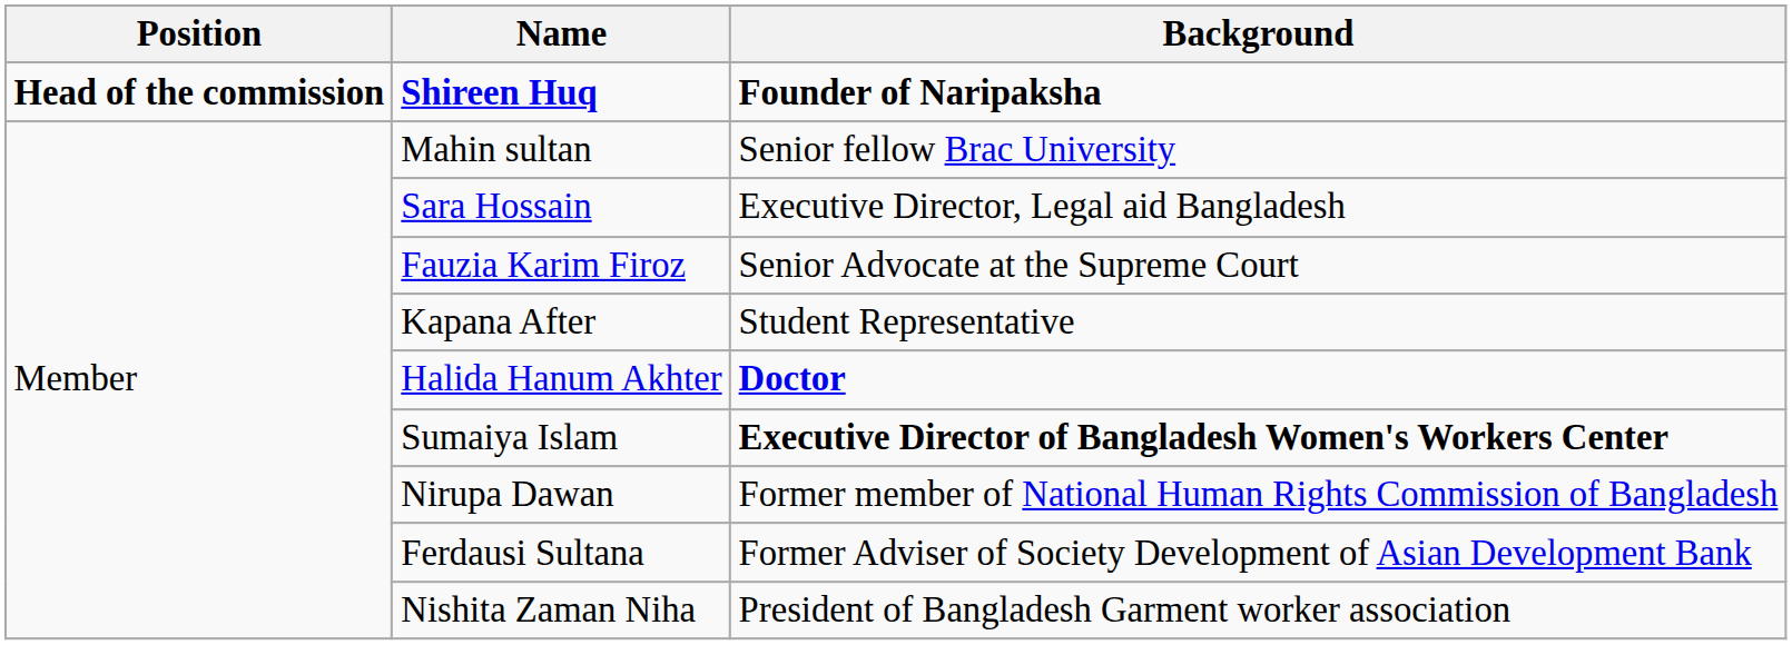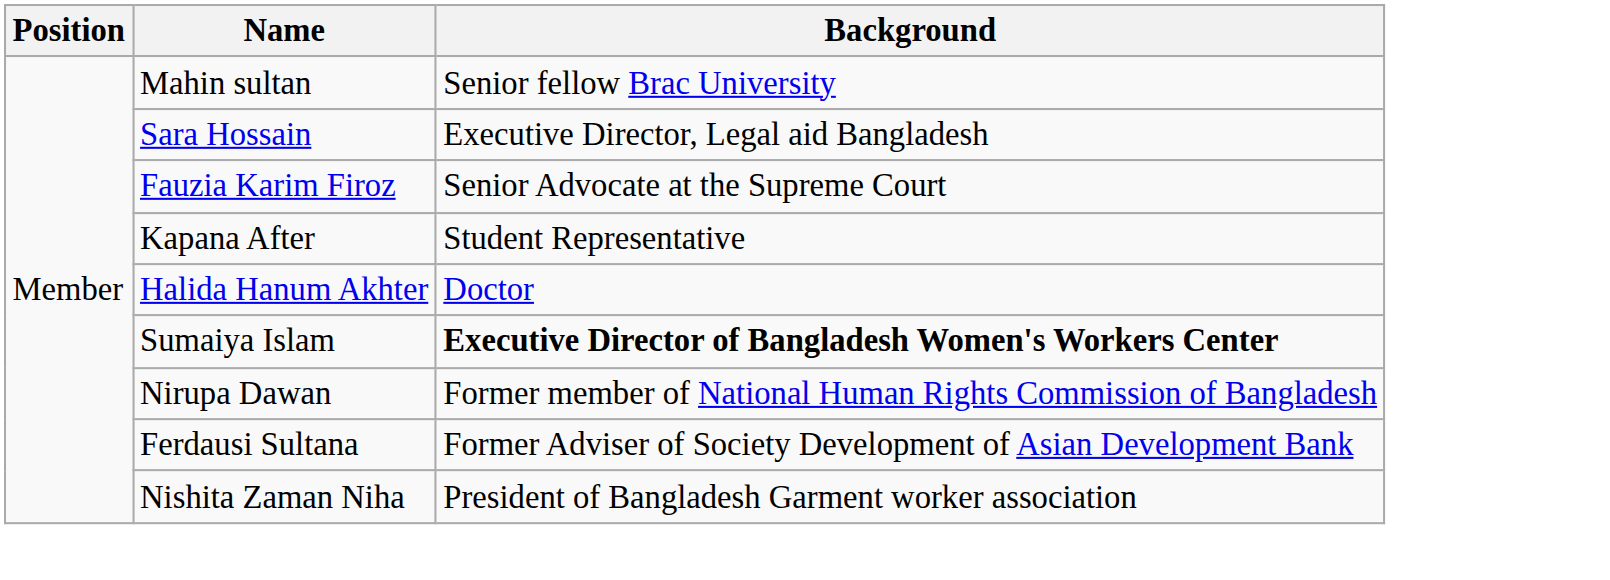 <table class="wikitable">
 <tr>
 <th>Position</th>
 <th>Name</th>
 <th>Background</th>
-</tr>
-<tr>
-<td><strong>Head of the commission</strong></td>
-<td><strong><a href='#'>Shireen Huq</a></strong></td>
-<td><strong>Founder of Naripaksha</strong></td>
 </tr>
 <tr>
 <td rowspan="9">Member</td>
 <td>Mahin sultan</td>
 <td>Senior fellow  <a href='#'>Brac University</a></td>
 </tr>
 <tr>
 <td><a href='#'>Sara Hossain</a></td>
 <td>Executive Director, Legal aid Bangladesh</td>
 </tr>
 <tr>
 <td><a href='#'>Fauzia Karim Firoz</a></td>
 <td>Senior Advocate at the Supreme Court</td>
 </tr>
 <tr>
 <td>Kapana After</td>
 <td>Student Representative</td>
 </tr>
 <tr>
 <td><a href='#'>Halida Hanum Akhter</a></td>
-<td><strong><a href='#'>Doctor</a></strong></td>
+<td><a href='#'>Doctor</a></td>
 </tr>
 <tr>
 <td>Sumaiya Islam</td>
 <td><strong>Executive Director of Bangladesh Women's Workers Center</strong></td>
 </tr>
 <tr>
 <td>Nirupa Dawan</td>
 <td>Former member of <a href='#'>National Human Rights Commission of Bangladesh</a></td>
 </tr>
 <tr>
 <td>Ferdausi Sultana</td>
 <td>Former Adviser of Society Development of <a href='#'>Asian Development Bank</a></td>
 </tr>
 <tr>
 <td>Nishita Zaman Niha</td>
 <td>President of Bangladesh Garment worker association</td>
 </tr>
 </table>
